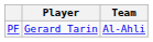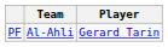 <table class="wikitable">
 <tr>
 <th style="text-align:center;"></th>
+<th style="text-align:center;">Team</th>
 <th style="text-align:center;">Player</th>
-<th style="text-align:center;">Team</th>
 </tr>
 <tr>
 <td style="text-align:center;"><a href='#'>PF</a></td>
+<td><a href='#'>Al-Ahli</a></td>
 <td> <a href='#'>Gerard Tarin</a></td>
-<td><a href='#'>Al-Ahli</a></td>
 </tr>
 </table>
